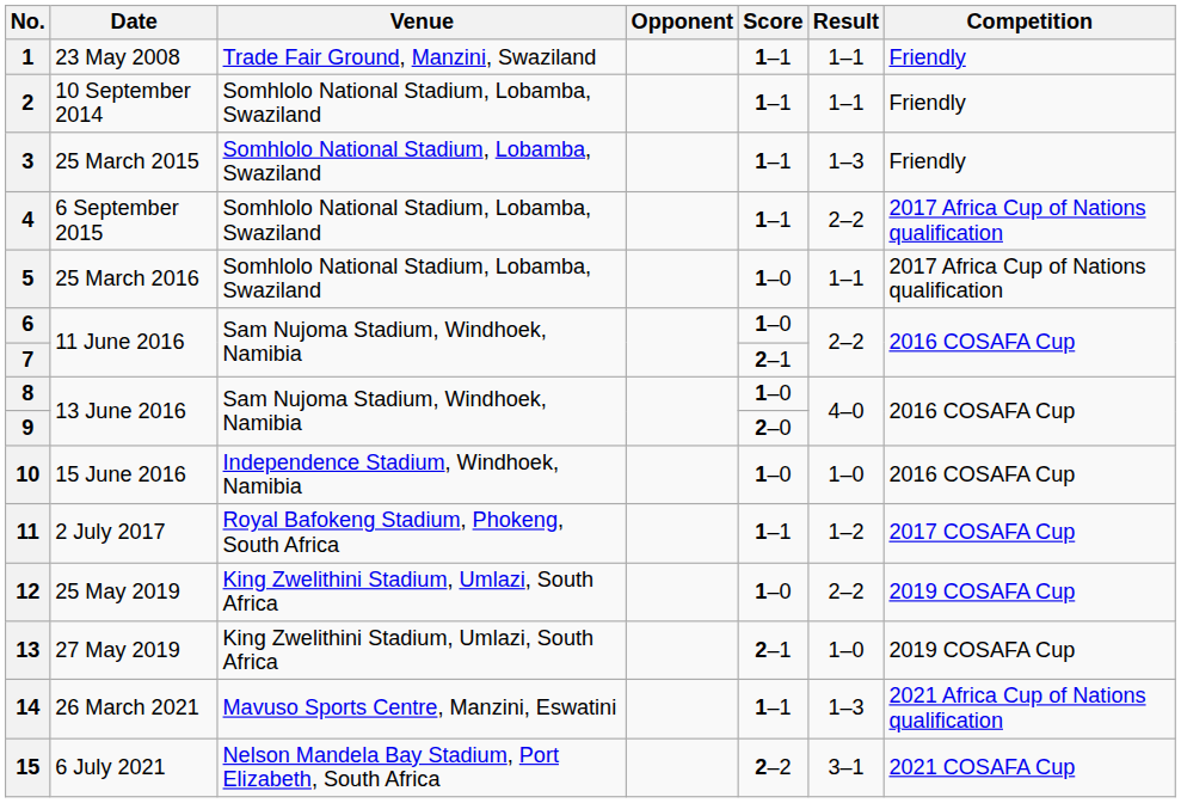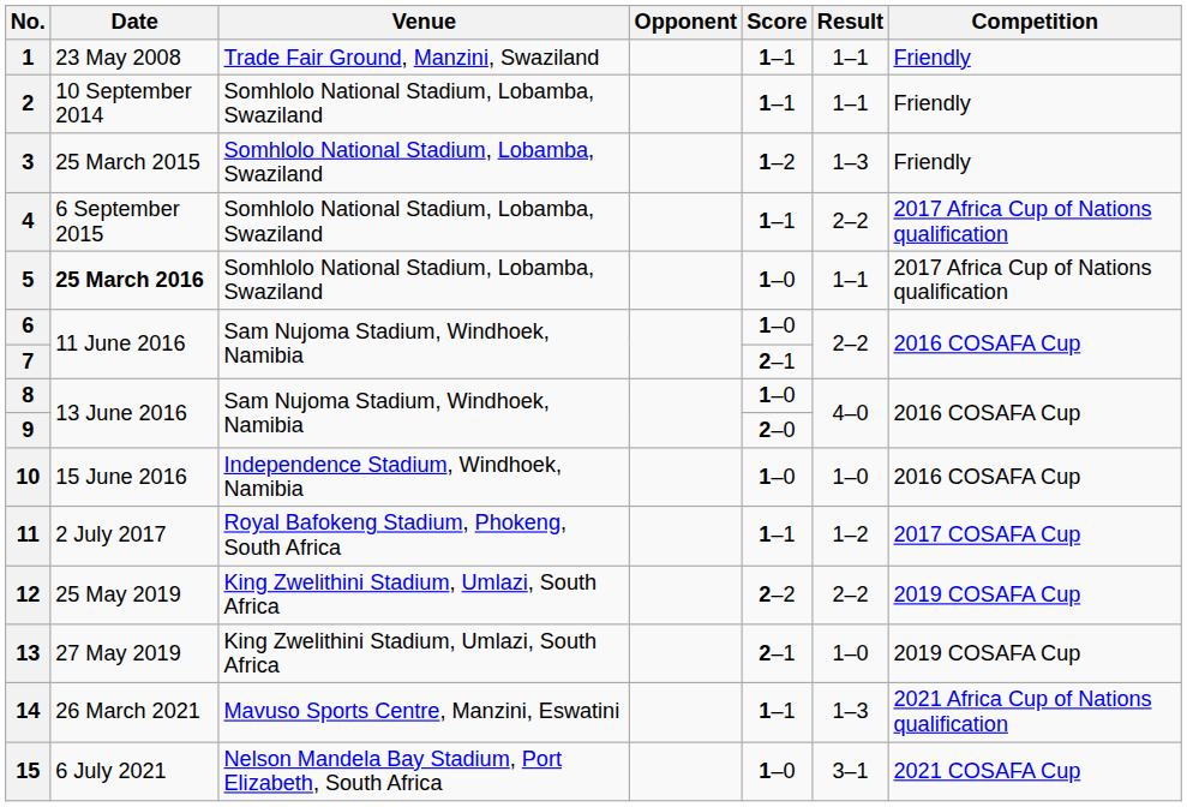 <table class="wikitable sortable plainrowheaders">
 <tr>
 <th scope=col>No.</th>
 <th scope=col data-sort-type=date>Date</th>
 <th scope=col>Venue</th>
 <th scope=col>Opponent</th>
 <th scope=col>Score</th>
 <th scope=col>Result</th>
 <th scope=col>Competition</th>
 </tr>
 <tr>
 <th scope=row>1</th>
 <td>23 May 2008</td>
 <td><a href='#'>Trade Fair Ground</a>, <a href='#'>Manzini</a>, Swaziland</td>
 <td></td>
 <td style="text-align:center;"><strong>1</strong>–1</td>
 <td style="text-align:center;">1–1</td>
 <td><a href='#'>Friendly</a></td>
 </tr>
 <tr>
 <th scope=row>2</th>
 <td>10 September 2014</td>
 <td>Somhlolo National Stadium, Lobamba, Swaziland</td>
 <td></td>
 <td style="text-align:center;"><strong>1</strong>–1</td>
 <td style="text-align:center;">1–1</td>
 <td>Friendly</td>
 </tr>
 <tr>
 <th scope=row>3</th>
 <td>25 March 2015</td>
 <td><a href='#'>Somhlolo National Stadium</a>, <a href='#'>Lobamba</a>, Swaziland</td>
 <td></td>
-<td style="text-align:center;"><strong>1</strong>–1</td>
+<td style="text-align:center;"><strong>1</strong>–2</td>
 <td style="text-align:center;">1–3</td>
 <td>Friendly</td>
 </tr>
 <tr>
 <th scope=row>4</th>
 <td>6 September 2015</td>
 <td>Somhlolo National Stadium, Lobamba, Swaziland</td>
 <td></td>
 <td style="text-align:center;"><strong>1</strong>–1</td>
 <td style="text-align:center;">2–2</td>
 <td><a href='#'>2017 Africa Cup of Nations qualification</a></td>
 </tr>
 <tr>
 <th scope=row>5</th>
-<td>25 March 2016</td>
+<td><strong>25 March 2016</strong></td>
 <td>Somhlolo National Stadium, Lobamba, Swaziland</td>
 <td></td>
 <td style="text-align:center;"><strong>1</strong>–0</td>
 <td style="text-align:center;">1–1</td>
 <td>2017 Africa Cup of Nations qualification</td>
 </tr>
 <tr>
 <th scope=row>6</th>
 <td rowspan=2>11 June 2016</td>
 <td rowspan=2>Sam Nujoma Stadium, Windhoek, Namibia</td>
 <td rowspan=2></td>
 <td style="text-align:center;"><strong>1</strong>–0</td>
 <td rowspan=2 style="text-align:center;">2–2</td>
 <td rowspan=2><a href='#'>2016 COSAFA Cup</a></td>
 </tr>
 <tr>
 <th scope=row>7</th>
 <td style="text-align:center;"><strong>2</strong>–1</td>
 </tr>
 <tr>
 <th scope=row>8</th>
 <td rowspan=2>13 June 2016</td>
 <td rowspan=2>Sam Nujoma Stadium, Windhoek, Namibia</td>
 <td rowspan=2></td>
 <td style="text-align:center;"><strong>1</strong>–0</td>
 <td rowspan=2 style="text-align:center;">4–0</td>
 <td rowspan=2>2016 COSAFA Cup</td>
 </tr>
 <tr>
 <th scope=row>9</th>
 <td style="text-align:center;"><strong>2</strong>–0</td>
 </tr>
 <tr>
 <th scope=row>10</th>
 <td>15 June 2016</td>
 <td><a href='#'>Independence Stadium</a>, Windhoek, Namibia</td>
 <td></td>
 <td style="text-align:center;"><strong>1</strong>–0</td>
 <td style="text-align:center;">1–0</td>
 <td>2016 COSAFA Cup</td>
 </tr>
 <tr>
 <th scope=row>11</th>
 <td>2 July 2017</td>
 <td><a href='#'>Royal Bafokeng Stadium</a>, <a href='#'>Phokeng</a>, South Africa</td>
 <td></td>
 <td style="text-align:center;"><strong>1</strong>–1</td>
 <td style="text-align:center;">1–2</td>
 <td><a href='#'>2017 COSAFA Cup</a></td>
 </tr>
 <tr>
 <th scope=row>12</th>
 <td>25 May 2019</td>
 <td><a href='#'>King Zwelithini Stadium</a>, <a href='#'>Umlazi</a>, South Africa</td>
 <td></td>
-<td style="text-align:center;"><strong>1</strong>–0</td>
+<td style="text-align:center;"><strong>2</strong>–2</td>
 <td style="text-align:center;">2–2</td>
 <td><a href='#'>2019 COSAFA Cup</a></td>
 </tr>
 <tr>
 <th scope=row>13</th>
 <td>27 May 2019</td>
 <td>King Zwelithini Stadium, Umlazi, South Africa</td>
 <td></td>
 <td style="text-align:center;"><strong>2</strong>–1</td>
 <td style="text-align:center;">1–0</td>
 <td>2019 COSAFA Cup</td>
 </tr>
 <tr>
 <th scope=row>14</th>
 <td>26 March 2021</td>
 <td><a href='#'>Mavuso Sports Centre</a>, Manzini, Eswatini</td>
 <td></td>
 <td style="text-align:center;"><strong>1</strong>–1</td>
 <td style="text-align:center;">1–3</td>
 <td><a href='#'>2021 Africa Cup of Nations qualification</a></td>
 </tr>
 <tr>
 <th scope=row>15</th>
 <td>6 July 2021</td>
 <td><a href='#'>Nelson Mandela Bay Stadium</a>, <a href='#'>Port Elizabeth</a>, South Africa</td>
 <td></td>
-<td style="text-align:center;"><strong>2</strong>–2</td>
+<td style="text-align:center;"><strong>1</strong>–0</td>
 <td style="text-align:center;">3–1</td>
 <td><a href='#'>2021 COSAFA Cup</a></td>
 </tr>
 </table>
